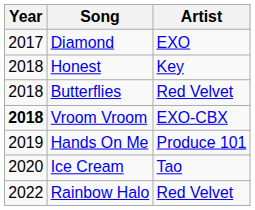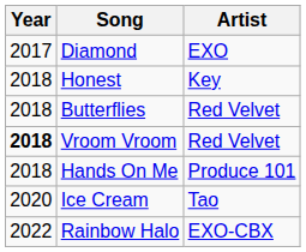 <table class="wikitable plainrowheaders">
 <tr>
 <th>Year</th>
 <th>Song</th>
 <th>Artist</th>
 </tr>
 <tr>
 <td>2017</td>
 <td><a href='#'>Diamond</a></td>
 <td><a href='#'>EXO</a></td>
 </tr>
 <tr>
 <td>2018</td>
 <td><a href='#'>Honest</a></td>
 <td><a href='#'>Key</a></td>
 </tr>
 <tr>
 <td>2018</td>
 <td><a href='#'>Butterflies</a></td>
 <td><a href='#'>Red Velvet</a></td>
 </tr>
 <tr>
 <td><strong>2018</strong></td>
 <td><a href='#'>Vroom Vroom</a></td>
-<td><a href='#'>EXO-CBX</a></td>
+<td><a href='#'>Red Velvet</a></td>
 </tr>
 <tr>
-<td>2019</td>
+<td>2018</td>
 <td><a href='#'>Hands On Me</a></td>
 <td><a href='#'>Produce 101</a></td>
 </tr>
 <tr>
 <td>2020</td>
 <td><a href='#'>Ice Cream</a></td>
 <td><a href='#'>Tao</a></td>
 </tr>
 <tr>
 <td>2022</td>
 <td><a href='#'>Rainbow Halo</a></td>
-<td><a href='#'>Red Velvet</a></td>
+<td><a href='#'>EXO-CBX</a></td>
 </tr>
 </table>
